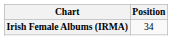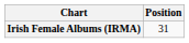 <table class="wikitable plainrowheaders" style="text-align:center">
 <tr>
 <th>Chart</th>
 <th>Position</th>
 </tr>
 <tr>
 <th scope="row">Irish Female Albums (IRMA)</th>
-<td>34</td>
+<td>31</td>
 </tr>
 </table>
